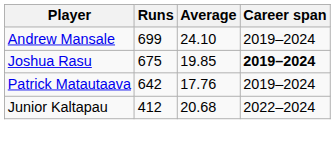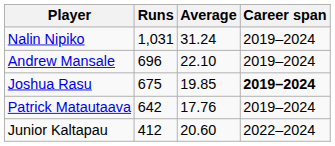 <table class="wikitable">
 <tr>
 <th>Player</th>
 <th>Runs</th>
 <th>Average</th>
 <th>Career span</th>
 </tr>
 <tr>
+<td><a href='#'>Nalin Nipiko</a></td>
+<td>1,031</td>
+<td>31.24</td>
+<td>2019–2024</td>
+</tr>
+<tr>
 <td><a href='#'>Andrew Mansale</a></td>
-<td>699</td>
-<td>24.10</td>
+<td>696</td>
+<td>22.10</td>
 <td>2019–2024</td>
 </tr>
 <tr>
 <td><a href='#'>Joshua Rasu</a></td>
 <td>675</td>
 <td>19.85</td>
 <td><strong>2019–2024</strong></td>
 </tr>
 <tr>
 <td><a href='#'>Patrick Matautaava</a></td>
 <td>642</td>
 <td>17.76</td>
 <td>2019–2024</td>
 </tr>
 <tr>
 <td>Junior Kaltapau</td>
 <td>412</td>
-<td>20.68</td>
+<td>20.60</td>
 <td>2022–2024</td>
 </tr>
 </table>
